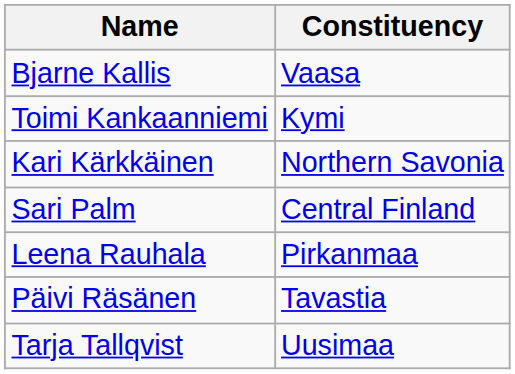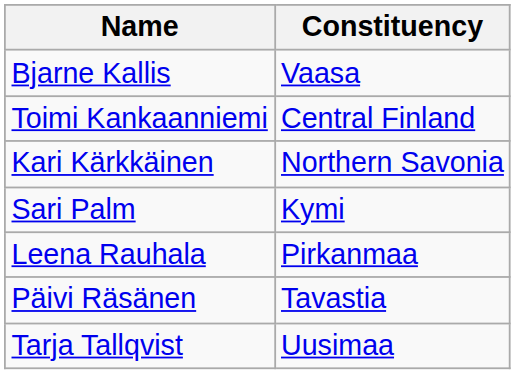 <table class="wikitable">
 <tr>
 <th>Name</th>
 <th>Constituency</th>
 </tr>
 <tr>
 <td><a href='#'>Bjarne Kallis</a></td>
 <td><a href='#'>Vaasa</a></td>
 </tr>
 <tr>
 <td><a href='#'>Toimi Kankaanniemi</a></td>
-<td><a href='#'>Kymi</a></td>
+<td><a href='#'>Central Finland</a></td>
 </tr>
 <tr>
 <td><a href='#'>Kari Kärkkäinen</a></td>
 <td><a href='#'>Northern Savonia</a></td>
 </tr>
 <tr>
 <td><a href='#'>Sari Palm</a></td>
-<td><a href='#'>Central Finland</a></td>
+<td><a href='#'>Kymi</a></td>
 </tr>
 <tr>
 <td><a href='#'>Leena Rauhala</a></td>
 <td><a href='#'>Pirkanmaa</a></td>
 </tr>
 <tr>
 <td><a href='#'>Päivi Räsänen</a></td>
 <td><a href='#'>Tavastia</a></td>
 </tr>
 <tr>
 <td><a href='#'>Tarja Tallqvist</a></td>
 <td><a href='#'>Uusimaa</a></td>
 </tr>
 </table>
